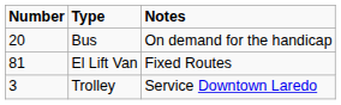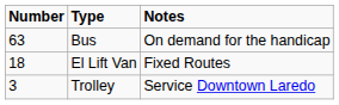 <table class="sortable wikitable" style="margin: 1em 1em 1em 0; background: #f9f9f9; border: 1px #aaa solid; border-collapse: collapse">
 <tr>
 <td><strong>Number</strong></td>
 <td><strong>Type</strong></td>
 <td><strong>Notes</strong></td>
 </tr>
 <tr style="vertical-align: top; text-align: left;">
-<td>20</td>
+<td>63</td>
 <td>Bus</td>
 <td>On demand for the handicap</td>
 </tr>
 <tr style="vertical-align: top; text-align: left;">
-<td>81</td>
+<td>18</td>
 <td>El Lift Van</td>
 <td>Fixed Routes</td>
 </tr>
 <tr style="vertical-align: top; text-align: left;">
 <td>3</td>
 <td>Trolley</td>
 <td>Service <a href='#'>Downtown Laredo</a></td>
 </tr>
 </table>
